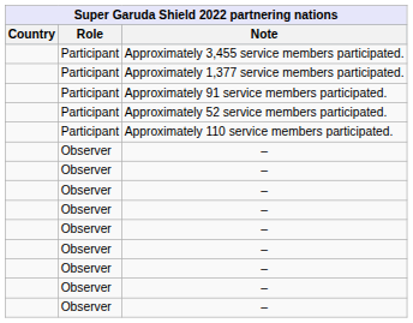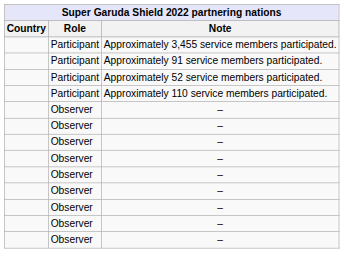 <table class="wikitable sortable">
 <tr>
 <th colspan="3" style="background: lavender;">Super Garuda Shield 2022 partnering nations</th>
 </tr>
 <tr bgcolor="aabccc">
 <th>Country</th>
 <th>Role</th>
 <th>Note</th>
 </tr>
 <tr>
 <td></td>
 <td>Participant</td>
 <td>Approximately 3,455 service members participated.</td>
-</tr>
-<tr>
-<td></td>
-<td>Participant</td>
-<td>Approximately 1,377 service members participated.</td>
 </tr>
 <tr>
 <td></td>
 <td>Participant</td>
 <td>Approximately 91 service members participated.</td>
 </tr>
 <tr>
 <td></td>
 <td>Participant</td>
 <td>Approximately 52 service members participated.</td>
 </tr>
 <tr>
 <td></td>
 <td>Participant</td>
 <td>Approximately 110 service members participated.</td>
 </tr>
 <tr>
 <td></td>
 <td>Observer</td>
 <td style="text-align: center;">–</td>
 </tr>
 <tr>
 <td></td>
 <td>Observer</td>
 <td style="text-align: center;">–</td>
 </tr>
 <tr>
 <td></td>
 <td>Observer</td>
 <td style="text-align: center;">–</td>
 </tr>
 <tr>
 <td></td>
 <td>Observer</td>
 <td style="text-align: center;">–</td>
 </tr>
 <tr>
 <td></td>
 <td>Observer</td>
 <td style="text-align: center;">–</td>
 </tr>
 <tr>
 <td></td>
 <td>Observer</td>
 <td style="text-align: center;">–</td>
 </tr>
 <tr>
 <td></td>
 <td>Observer</td>
 <td style="text-align: center;">–</td>
 </tr>
 <tr>
 <td></td>
 <td>Observer</td>
 <td style="text-align: center;">–</td>
 </tr>
 <tr>
 <td></td>
 <td>Observer</td>
 <td style="text-align: center;">–</td>
 </tr>
 </table>
